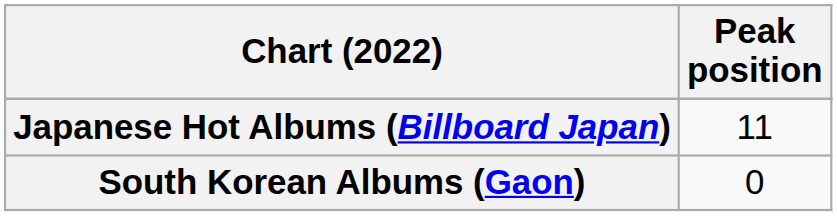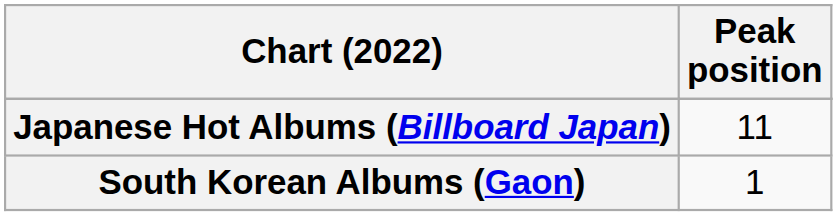 <table class="wikitable sortable plainrowheaders" style="text-align:center">
 <tr>
 <th scope="col">Chart (2022)</th>
 <th scope="col">Peak<br>position</th>
 </tr>
 <tr>
 </tr>
 <tr>
 </tr>
 <tr>
 <th scope="row">Japanese Hot Albums (<em><a href='#'>Billboard Japan</a></em>)</th>
 <td>11</td>
 </tr>
 <tr>
 <th scope="row">South Korean Albums (<a href='#'>Gaon</a>)</th>
-<td>0</td>
+<td>1</td>
 </tr>
 </table>
